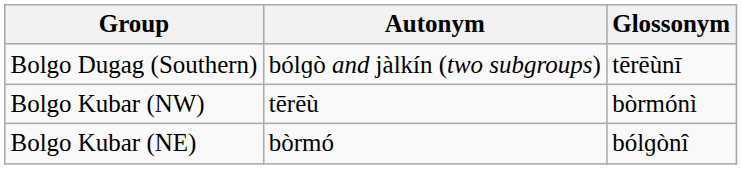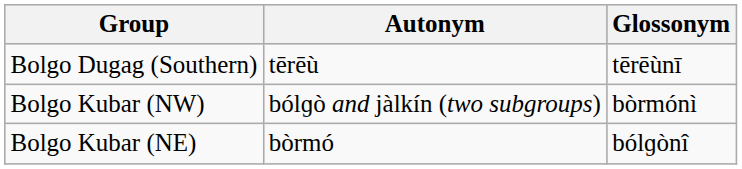 <table class="wikitable">
 <tr>
 <th>Group</th>
 <th>Autonym</th>
 <th>Glossonym</th>
 </tr>
 <tr>
 <td>Bolgo Dugag (Southern)</td>
-<td>bólɡò <em>and</em> jàlkín (<em>two subgroups</em>)</td>
+<td>tērēù</td>
 <td>tērēùnī</td>
 </tr>
 <tr>
 <td>Bolgo Kubar (NW)</td>
-<td>tērēù</td>
+<td>bólɡò <em>and</em> jàlkín (<em>two subgroups</em>)</td>
 <td>bòrmónì</td>
 </tr>
 <tr>
 <td>Bolgo Kubar (NE)</td>
 <td>bòrmó</td>
 <td>bólɡònî</td>
 </tr>
 </table>
